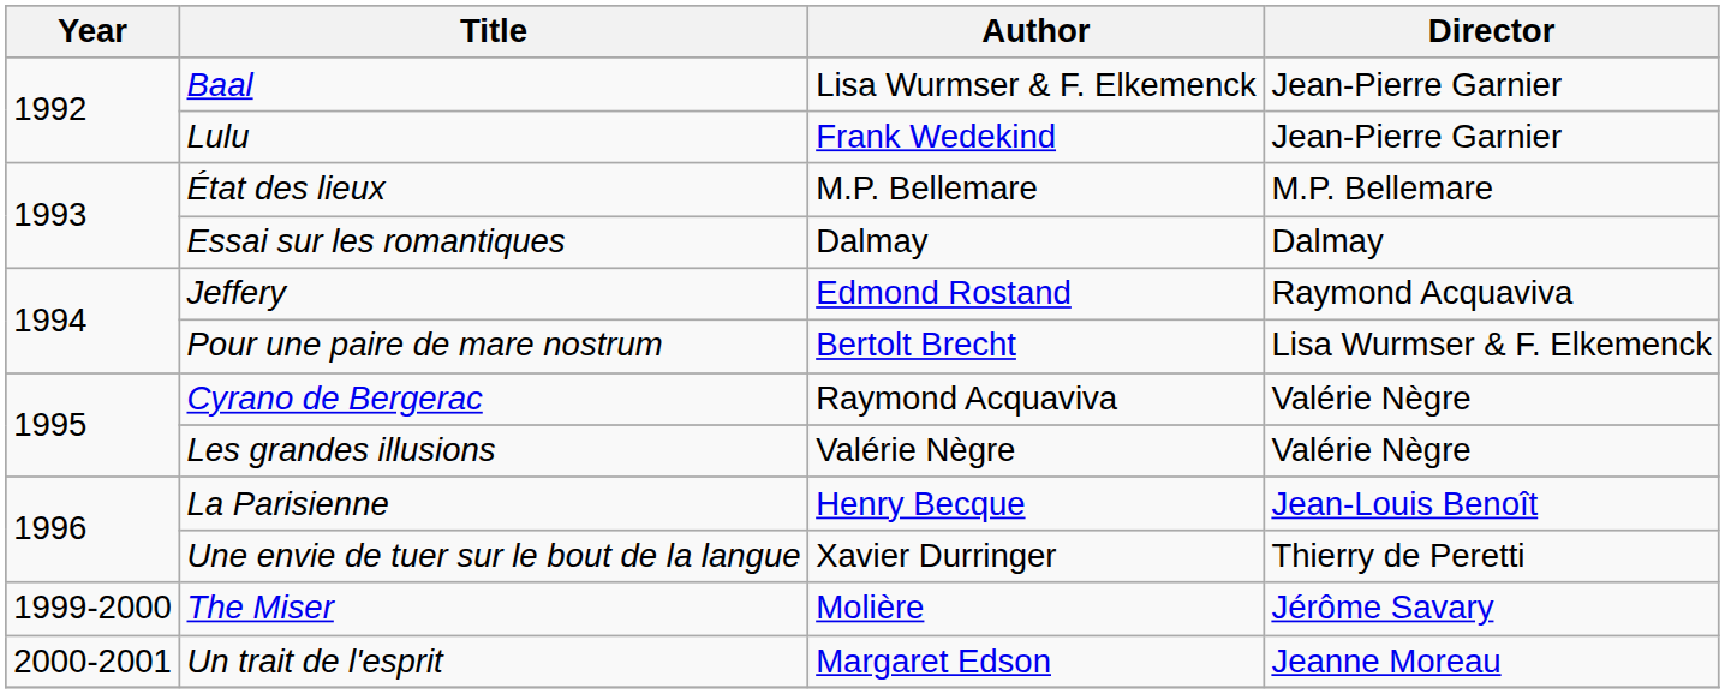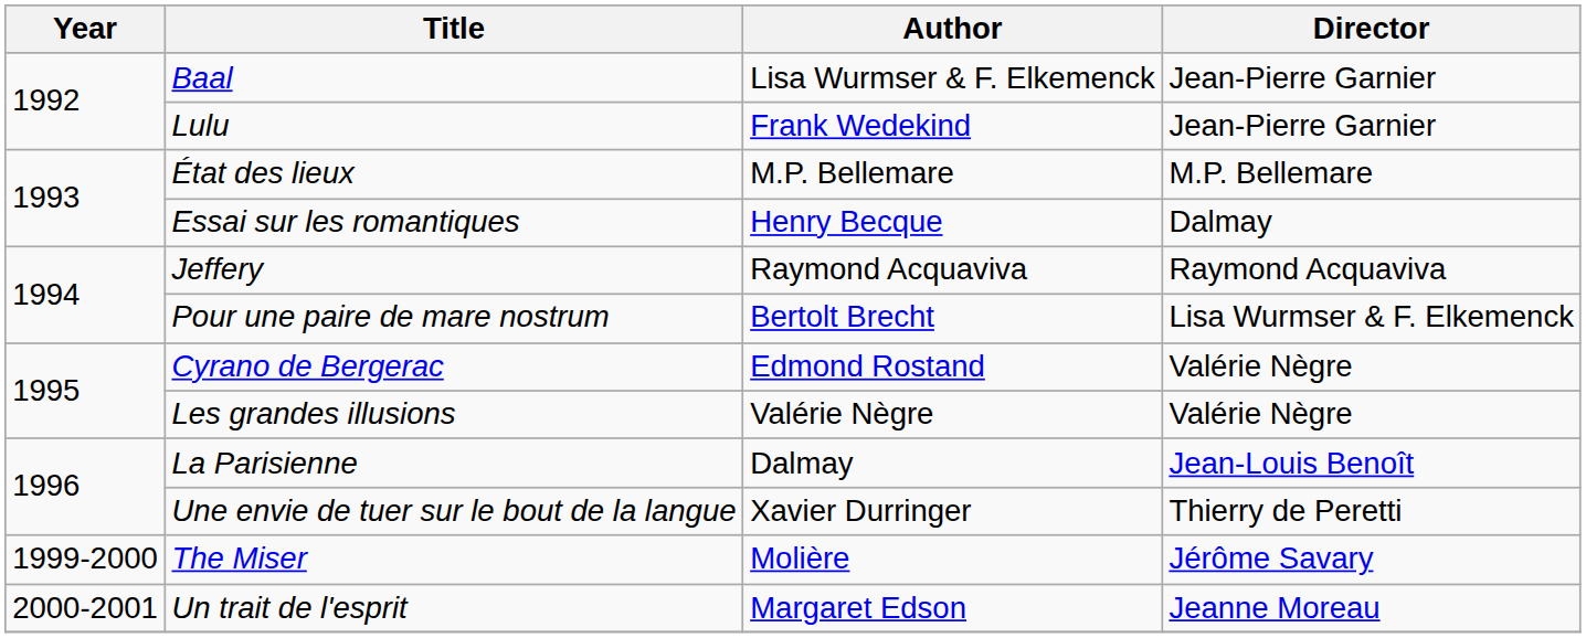 <table class="wikitable">
 <tr>
 <th>Year</th>
 <th>Title</th>
 <th>Author</th>
 <th>Director</th>
 </tr>
 <tr>
 <td rowspan=2>1992</td>
 <td><em><a href='#'>Baal</a></em></td>
 <td>Lisa Wurmser & F. Elkemenck</td>
 <td>Jean-Pierre Garnier</td>
 </tr>
 <tr>
 <td><em>Lulu</em></td>
 <td><a href='#'>Frank Wedekind</a></td>
 <td>Jean-Pierre Garnier</td>
 </tr>
 <tr>
 <td rowspan=2>1993</td>
 <td><em>État des lieux</em></td>
 <td>M.P. Bellemare</td>
 <td>M.P. Bellemare</td>
 </tr>
 <tr>
 <td><em>Essai sur les romantiques</em></td>
-<td>Dalmay</td>
+<td><a href='#'>Henry Becque</a></td>
 <td>Dalmay</td>
 </tr>
 <tr>
 <td rowspan=2>1994</td>
 <td><em>Jeffery</em></td>
-<td><a href='#'>Edmond Rostand</a></td>
+<td>Raymond Acquaviva</td>
 <td>Raymond Acquaviva</td>
 </tr>
 <tr>
 <td><em>Pour une paire de mare nostrum</em></td>
 <td><a href='#'>Bertolt Brecht</a></td>
 <td>Lisa Wurmser & F. Elkemenck</td>
 </tr>
 <tr>
 <td rowspan=2>1995</td>
 <td><em><a href='#'>Cyrano de Bergerac</a></em></td>
-<td>Raymond Acquaviva</td>
+<td><a href='#'>Edmond Rostand</a></td>
 <td>Valérie Nègre</td>
 </tr>
 <tr>
 <td><em>Les grandes illusions</em></td>
 <td>Valérie Nègre</td>
 <td>Valérie Nègre</td>
 </tr>
 <tr>
 <td rowspan=2>1996</td>
 <td><em>La Parisienne</em></td>
-<td><a href='#'>Henry Becque</a></td>
+<td>Dalmay</td>
 <td><a href='#'>Jean-Louis Benoît</a></td>
 </tr>
 <tr>
 <td><em>Une envie de tuer sur le bout de la langue</em></td>
 <td>Xavier Durringer</td>
 <td>Thierry de Peretti</td>
 </tr>
 <tr>
 <td>1999-2000</td>
 <td><em><a href='#'>The Miser</a></em></td>
 <td><a href='#'>Molière</a></td>
 <td><a href='#'>Jérôme Savary</a></td>
 </tr>
 <tr>
 <td>2000-2001</td>
 <td><em>Un trait de l'esprit</em></td>
 <td><a href='#'>Margaret Edson</a></td>
 <td><a href='#'>Jeanne Moreau</a></td>
 </tr>
 <tr>
 </tr>
 </table>
